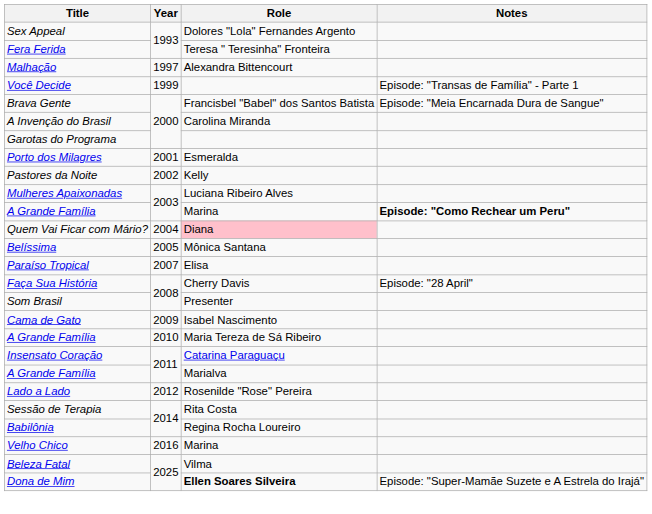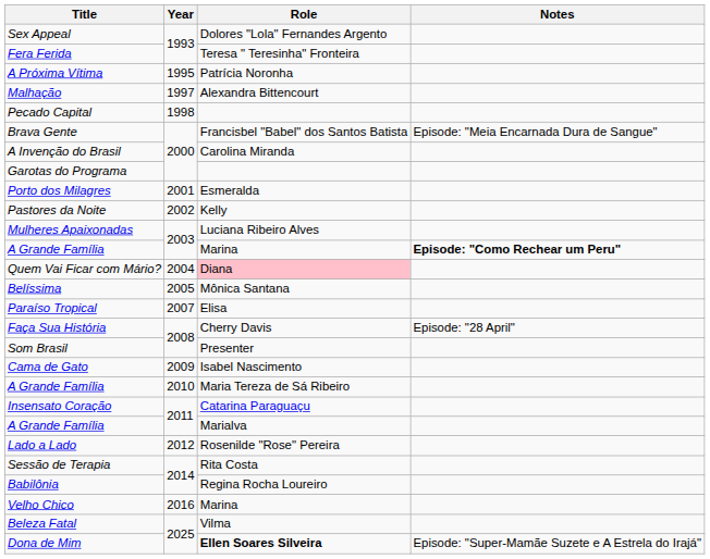 <table class="wikitable sortable">
 <tr>
 <th>Title</th>
 <th>Year</th>
 <th>Role</th>
 <th>Notes</th>
 </tr>
 <tr>
 <td><em>Sex Appeal</em></td>
 <td rowspan=2>1993</td>
 <td>Dolores "Lola" Fernandes Argento</td>
 <td></td>
 </tr>
 <tr>
 <td><em><a href='#'>Fera Ferida</a></em></td>
 <td>Teresa " Teresinha" Fronteira</td>
 <td></td>
 </tr>
 <tr>
+<td><em><a href='#'>A Próxima Vítima</a></em></td>
+<td>1995</td>
+<td>Patrícia Noronha</td>
+<td></td>
+</tr>
+<tr>
 <td><em><a href='#'>Malhação</a></em></td>
 <td>1997</td>
 <td>Alexandra Bittencourt</td>
 <td></td>
 </tr>
 <tr>
-<td><em><a href='#'>Você Decide</a></em></td>
-<td>1999</td>
+<td><em>Pecado Capital</em></td>
+<td>1998</td>
 <td></td>
-<td>Episode: "Transas de Família" - Parte 1</td>
+<td></td>
 </tr>
 <tr>
 <td><em>Brava Gente</em></td>
 <td rowspan=3>2000</td>
 <td>Francisbel "Babel" dos Santos Batista</td>
 <td>Episode: "Meia Encarnada Dura de Sangue"</td>
 </tr>
 <tr>
 <td><em>A Invenção do Brasil</em></td>
 <td>Carolina Miranda</td>
 <td></td>
 </tr>
 <tr>
 <td><em>Garotas do Programa</em></td>
 <td></td>
 <td></td>
 </tr>
 <tr>
 <td><em><a href='#'>Porto dos Milagres</a></em></td>
 <td>2001</td>
 <td>Esmeralda</td>
 <td></td>
 </tr>
 <tr>
 <td><em>Pastores da Noite</em></td>
 <td>2002</td>
 <td>Kelly</td>
 <td></td>
 </tr>
 <tr>
 <td><em><a href='#'>Mulheres Apaixonadas</a></em></td>
 <td rowspan=2>2003</td>
 <td>Luciana Ribeiro Alves</td>
 <td></td>
 </tr>
 <tr>
 <td><em><a href='#'>A Grande Família</a></em></td>
 <td>Marina</td>
 <td><strong>Episode: "Como Rechear um Peru"</strong></td>
 </tr>
 <tr>
 <td><em>Quem Vai Ficar com Mário?</em></td>
 <td>2004</td>
 <td style="background: pink;">Diana</td>
 <td></td>
 </tr>
 <tr>
 <td><em><a href='#'>Belíssima</a></em></td>
 <td>2005</td>
 <td>Mônica Santana</td>
 <td></td>
 </tr>
 <tr>
 <td><em><a href='#'>Paraíso Tropical</a></em></td>
 <td>2007</td>
 <td>Elisa</td>
 <td></td>
 </tr>
 <tr>
 <td><em><a href='#'>Faça Sua História</a></em></td>
 <td rowspan=2>2008</td>
 <td>Cherry Davis</td>
 <td>Episode: "28 April"</td>
 </tr>
 <tr>
 <td><em>Som Brasil</em></td>
 <td>Presenter</td>
 <td></td>
 </tr>
 <tr>
 <td><em><a href='#'>Cama de Gato</a></em></td>
 <td>2009</td>
 <td>Isabel Nascimento</td>
 <td></td>
 </tr>
 <tr>
 <td><em><a href='#'>A Grande Família</a></em></td>
 <td>2010</td>
 <td>Maria Tereza de Sá Ribeiro</td>
 <td></td>
 </tr>
 <tr>
 <td><em><a href='#'>Insensato Coração</a></em></td>
 <td rowspan=2>2011</td>
 <td><a href='#'>Catarina Paraguaçu</a></td>
 <td></td>
 </tr>
 <tr>
 <td><em><a href='#'>A Grande Família</a></em></td>
 <td>Marialva</td>
 <td></td>
 </tr>
 <tr>
 <td><em><a href='#'>Lado a Lado</a></em></td>
 <td>2012</td>
 <td>Rosenilde "Rose" Pereira</td>
 <td></td>
 </tr>
 <tr>
 <td><em>Sessão de Terapia</em></td>
 <td rowspan=2>2014</td>
 <td>Rita Costa</td>
 <td></td>
 </tr>
 <tr>
 <td><em><a href='#'>Babilônia</a></em></td>
 <td>Regina Rocha Loureiro</td>
 <td></td>
 </tr>
 <tr>
 <td><em><a href='#'>Velho Chico</a></em></td>
 <td>2016</td>
 <td>Marina</td>
 <td></td>
 </tr>
 <tr>
 <td><em><a href='#'>Beleza Fatal</a></em></td>
 <td rowspan="2">2025</td>
 <td>Vilma</td>
 <td></td>
 </tr>
 <tr>
 <td><em><a href='#'>Dona de Mim</a></em></td>
 <td><strong>Ellen Soares Silveira</strong></td>
 <td>Episode: "Super-Mamãe Suzete e A Estrela do Irajá"</td>
 </tr>
 </table>
